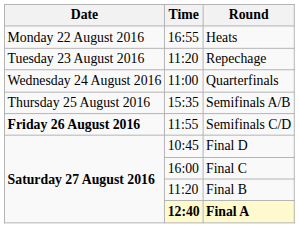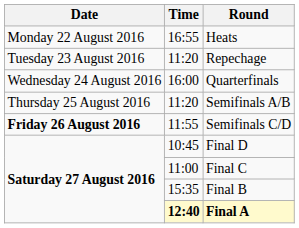 <table class="wikitable">
 <tr>
 <th>Date</th>
 <th>Time</th>
 <th>Round</th>
 </tr>
 <tr>
 <td>Monday 22 August 2016</td>
 <td>16:55</td>
 <td>Heats</td>
 </tr>
 <tr>
 <td>Tuesday 23 August 2016</td>
 <td>11:20</td>
 <td>Repechage</td>
 </tr>
 <tr>
 <td>Wednesday 24 August 2016</td>
-<td>11:00</td>
+<td>16:00</td>
 <td>Quarterfinals</td>
 </tr>
 <tr>
 <td>Thursday 25 August 2016</td>
-<td>15:35</td>
+<td>11:20</td>
 <td>Semifinals A/B</td>
 </tr>
 <tr>
 <td><strong>Friday 26 August 2016</strong></td>
 <td>11:55</td>
 <td>Semifinals C/D</td>
 </tr>
 <tr>
 <td rowspan=4><strong>Saturday 27 August 2016</strong></td>
 <td>10:45</td>
 <td>Final D</td>
 </tr>
 <tr>
-<td>16:00</td>
+<td>11:00</td>
 <td>Final C</td>
 </tr>
 <tr>
-<td>11:20</td>
+<td>15:35</td>
 <td>Final B</td>
 </tr>
 <tr>
 <td style=background:lemonchiffon><strong>12:40</strong></td>
 <td style=background:lemonchiffon><strong>Final A</strong></td>
 </tr>
 </table>
